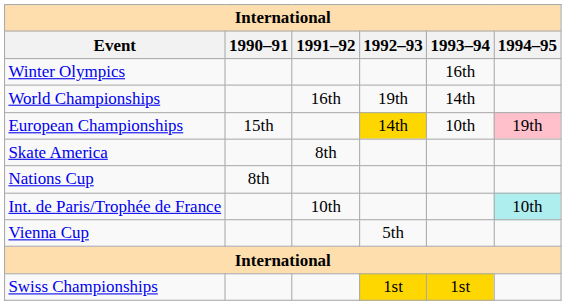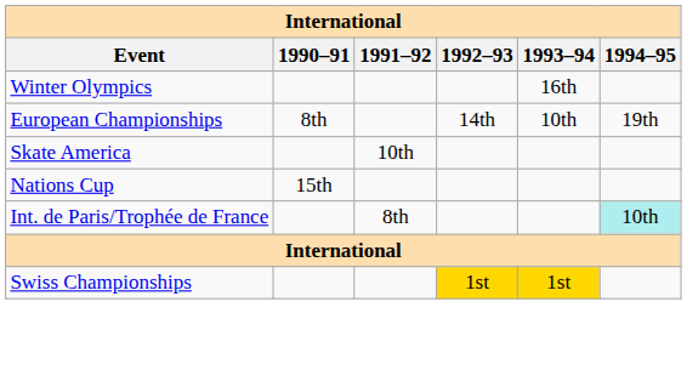 <table class="wikitable" style="text-align:center">
 <tr>
 <th style="background-color: #ffdead; " colspan=6 align=center><strong>International</strong></th>
 </tr>
 <tr>
 <th>Event</th>
 <th>1990–91</th>
 <th>1991–92</th>
 <th>1992–93</th>
 <th>1993–94</th>
 <th>1994–95</th>
 </tr>
 <tr>
 <td align=left><a href='#'>Winter Olympics</a></td>
 <td></td>
 <td></td>
 <td></td>
 <td>16th</td>
 <td></td>
 </tr>
 <tr>
-<td align=left><a href='#'>World Championships</a></td>
+<td align=left><a href='#'>European Championships</a></td>
+<td>8th</td>
 <td></td>
-<td>16th</td>
+<td>14th</td>
+<td>10th</td>
 <td>19th</td>
-<td>14th</td>
-<td></td>
-</tr>
-<tr>
-<td align=left><a href='#'>European Championships</a></td>
-<td>15th</td>
-<td></td>
-<td style="background: gold;">14th</td>
-<td>10th</td>
-<td style="background: pink;">19th</td>
 </tr>
 <tr>
 <td align=left><a href='#'>Skate America</a></td>
 <td></td>
-<td>8th</td>
+<td>10th</td>
 <td></td>
 <td></td>
 <td></td>
 </tr>
 <tr>
 <td align=left><a href='#'>Nations Cup</a></td>
-<td>8th</td>
+<td>15th</td>
 <td></td>
 <td></td>
 <td></td>
 <td></td>
 </tr>
 <tr>
 <td align=left><a href='#'>Int. de Paris/Trophée de France</a></td>
 <td></td>
-<td>10th</td>
+<td>8th</td>
 <td></td>
 <td></td>
 <td style="background: paleturquoise;">10th</td>
-</tr>
-<tr>
-<td align=left><a href='#'>Vienna Cup</a></td>
-<td></td>
-<td></td>
-<td>5th</td>
-<td></td>
-<td></td>
 </tr>
 <tr>
 <th style="background-color: #ffdead; " colspan=6 align=center><strong>International</strong></th>
 </tr>
 <tr>
 <td align=left><a href='#'>Swiss Championships</a></td>
 <td></td>
 <td></td>
 <td bgcolor=gold>1st</td>
 <td bgcolor=gold>1st</td>
 <td></td>
 </tr>
 </table>
